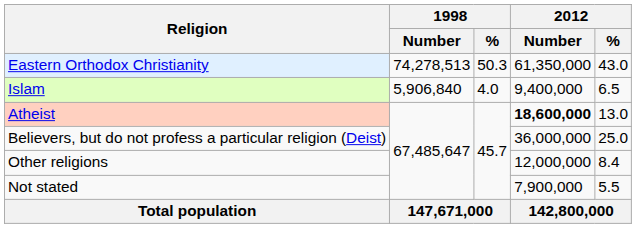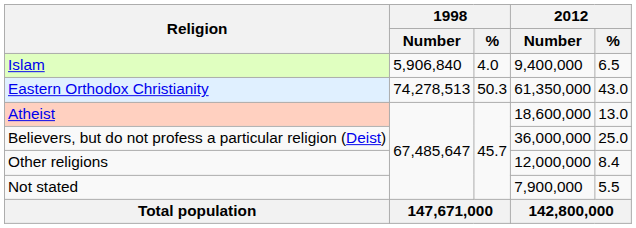 <table class="wikitable">
 <tr>
 <th rowspan="2">Religion</th>
 <th colspan="2">1998</th>
 <th colspan="2">2012</th>
 </tr>
 <tr>
 <th>Number</th>
 <th>%</th>
 <th>Number</th>
 <th>%</th>
 </tr>
 <tr>
+<td style="background:#E0FFC0;"><a href='#'>Islam</a></td>
+<td>5,906,840</td>
+<td>4.0</td>
+<td>9,400,000</td>
+<td>6.5</td>
+</tr>
+<tr>
 <td style="background:#E0F0FF;"><a href='#'>Eastern Orthodox Christianity</a></td>
 <td>74,278,513</td>
 <td>50.3</td>
 <td>61,350,000</td>
 <td>43.0</td>
 </tr>
 <tr>
-<td style="background:#E0FFC0;"><a href='#'>Islam</a></td>
-<td>5,906,840</td>
-<td>4.0</td>
-<td>9,400,000</td>
-<td>6.5</td>
-</tr>
-<tr>
 <td style="background:#FFD0C0;"><a href='#'>Atheist</a></td>
 <td rowspan="4">67,485,647</td>
 <td rowspan="4">45.7</td>
-<td><strong>18,600,000</strong></td>
+<td>18,600,000</td>
 <td>13.0</td>
 </tr>
 <tr>
 <td>Believers, but do not profess a particular religion (<a href='#'>Deist</a>)</td>
 <td>36,000,000</td>
 <td>25.0</td>
 </tr>
 <tr>
 <td>Other religions</td>
 <td>12,000,000</td>
 <td>8.4</td>
 </tr>
 <tr>
 <td>Not stated</td>
 <td>7,900,000</td>
 <td>5.5</td>
 </tr>
 <tr>
 <th>Total population</th>
 <th colspan="2">147,671,000</th>
 <th colspan="2">142,800,000</th>
 </tr>
 </table>
